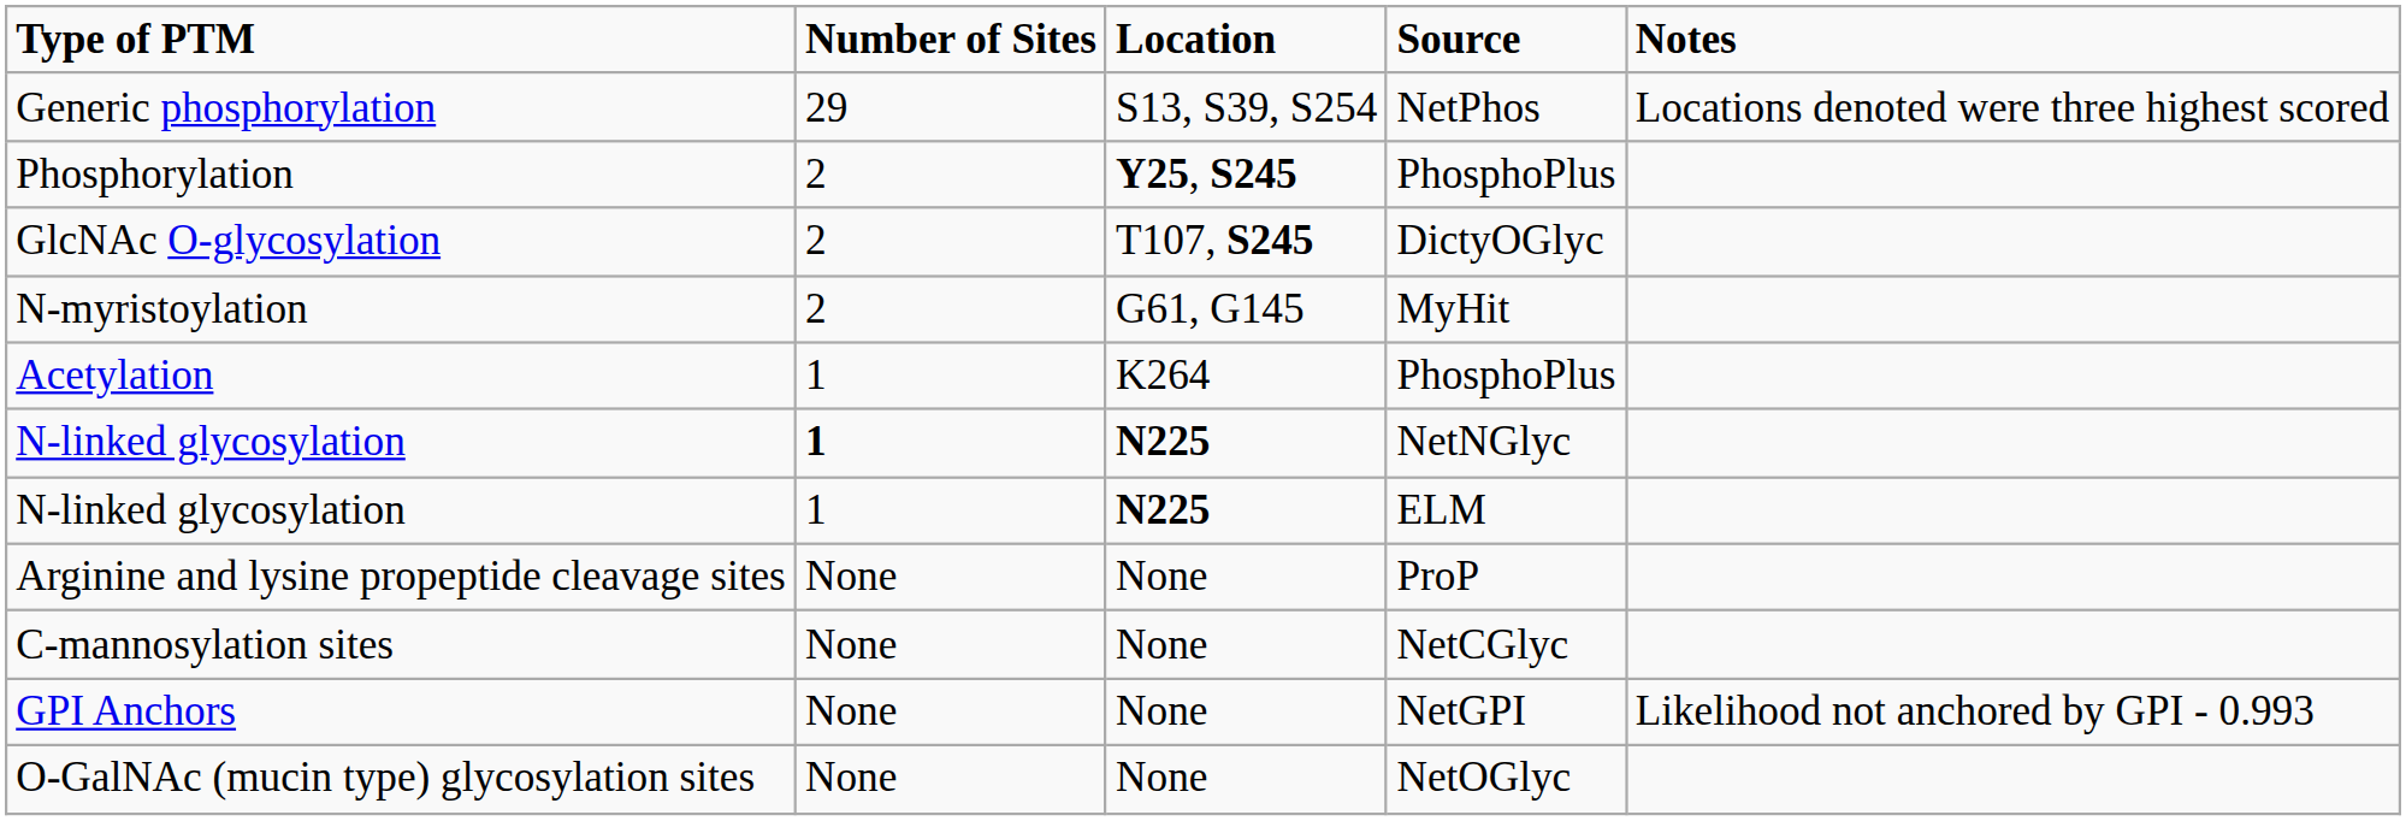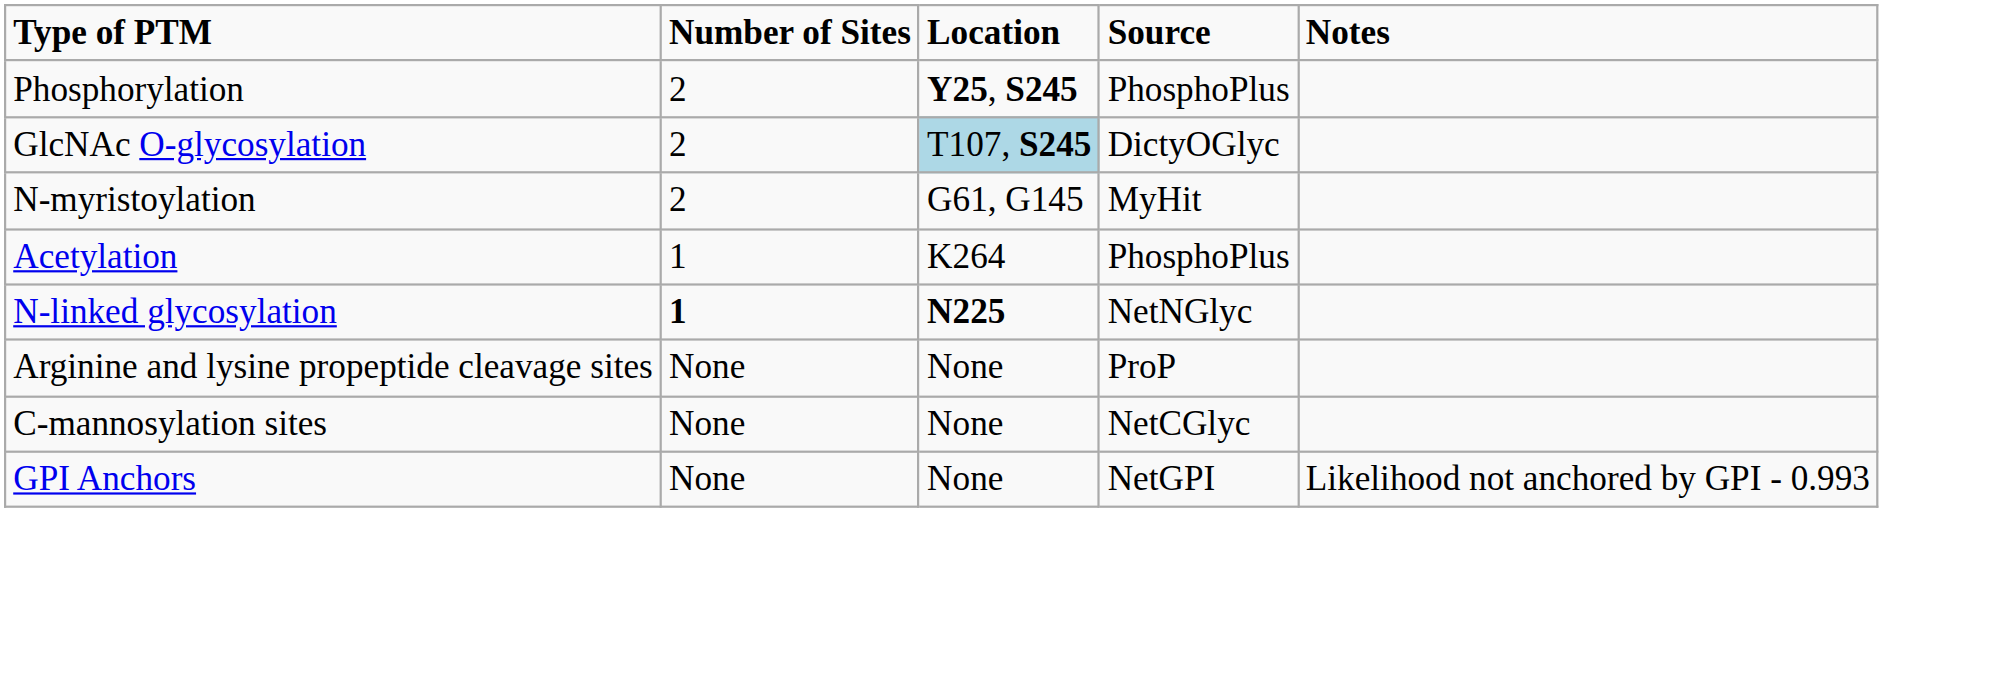 <table class="wikitable">
 <tr>
 <td><strong>Type of PTM</strong></td>
 <td><strong>Number of Sites</strong></td>
 <td><strong>Location</strong></td>
 <td><strong>Source</strong></td>
 <td><strong>Notes</strong></td>
-</tr>
-<tr>
-<td>Generic <a href='#'>phosphorylation</a></td>
-<td>29</td>
-<td>S13, S39, S254</td>
-<td>NetPhos</td>
-<td>Locations denoted were three highest scored</td>
 </tr>
 <tr>
 <td>Phosphorylation</td>
 <td>2</td>
 <td><strong>Y25</strong>, <strong>S245</strong></td>
 <td>PhosphoPlus</td>
 <td></td>
 </tr>
 <tr>
 <td>GlcNAc <a href='#'>O-glycosylation</a></td>
 <td>2</td>
-<td>T107, <strong>S245</strong></td>
+<td style="background: lightblue;">T107, <strong>S245</strong></td>
 <td>DictyOGlyc</td>
 <td></td>
 </tr>
 <tr>
 <td>N-myristoylation</td>
 <td>2</td>
 <td>G61, G145</td>
 <td>MyHit</td>
 <td></td>
 </tr>
 <tr>
 <td><a href='#'>Acetylation</a></td>
 <td>1</td>
 <td>K264</td>
 <td>PhosphoPlus</td>
 <td></td>
 </tr>
 <tr>
 <td><a href='#'>N-linked glycosylation</a></td>
 <td><strong>1</strong></td>
 <td><strong>N225</strong></td>
 <td>NetNGlyc</td>
 <td></td>
 </tr>
 <tr>
-<td>N-linked glycosylation</td>
-<td>1</td>
-<td><strong>N225</strong></td>
-<td>ELM</td>
-<td></td>
-</tr>
-<tr>
 <td>Arginine and lysine propeptide cleavage sites</td>
 <td>None</td>
 <td>None</td>
 <td>ProP</td>
 <td></td>
 </tr>
 <tr>
 <td>C-mannosylation sites</td>
 <td>None</td>
 <td>None</td>
 <td>NetCGlyc</td>
 <td></td>
 </tr>
 <tr>
 <td><a href='#'>GPI Anchors</a></td>
 <td>None</td>
 <td>None</td>
 <td>NetGPI</td>
 <td>Likelihood not anchored by GPI - 0.993</td>
 </tr>
-<tr>
-<td>O-GalNAc (mucin type) glycosylation sites</td>
-<td>None</td>
-<td>None</td>
-<td>NetOGlyc</td>
-<td></td>
-</tr>
 </table>
